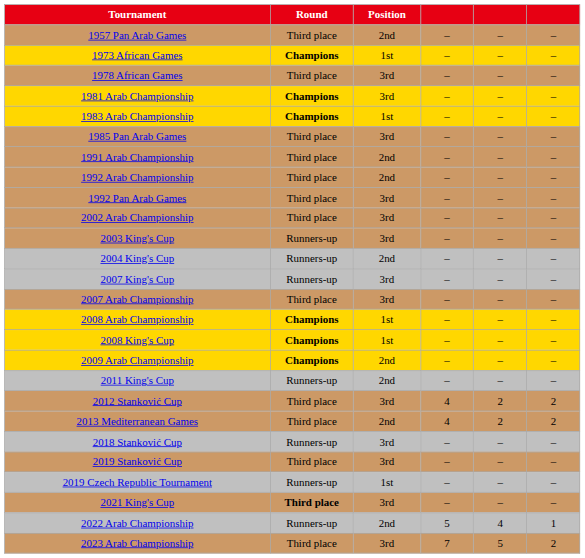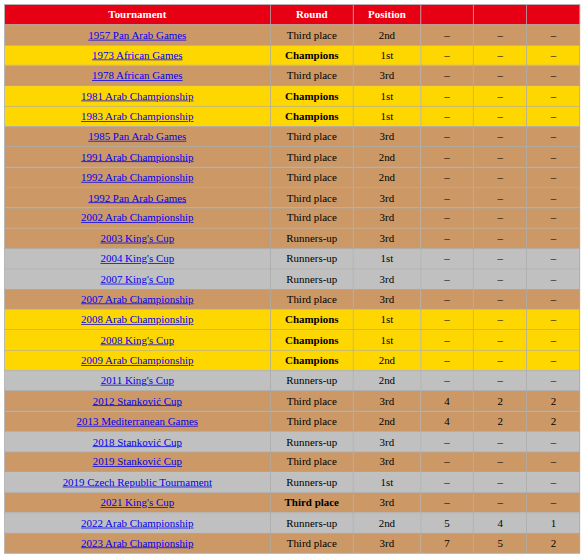 <table class="wikitable alternance" align="center" width="60%" style="font-size:90%; text-align:center; line-height:20px;">
 <tr>
 <th style="background:#E70013; color:white;"width="25%">Tournament</th>
 <th style="background:#E70013; color:white;"width="5%">Round</th>
 <th style="background:#E70013; color:white;"width="5%">Position</th>
 <th style="background:#E70013; color:white;"width="5%"></th>
 <th style="background:#E70013; color:white;"width="5%"></th>
 <th style="background:#E70013; color:white;"width="5%"></th>
 </tr>
 <tr bgcolor="#cc9966">
 <td> <a href='#'>1957 Pan Arab Games</a></td>
 <td>Third place</td>
 <td>2nd</td>
 <td>–</td>
 <td>–</td>
 <td>–</td>
 </tr>
 <tr bgcolor="gold">
 <td> <a href='#'>1973 African Games</a></td>
 <td><strong>Champions</strong></td>
 <td>1st</td>
 <td>–</td>
 <td>–</td>
 <td>–</td>
 </tr>
 <tr bgcolor="#cc9966">
 <td> <a href='#'>1978 African Games</a></td>
 <td>Third place</td>
 <td>3rd</td>
 <td>–</td>
 <td>–</td>
 <td>–</td>
 </tr>
 <tr bgcolor="gold">
 <td> <a href='#'>1981 Arab Championship</a></td>
 <td><strong>Champions</strong></td>
-<td>3rd</td>
+<td>1st</td>
 <td>–</td>
 <td>–</td>
 <td>–</td>
 </tr>
 <tr bgcolor="gold">
 <td> <a href='#'>1983 Arab Championship</a></td>
 <td><strong>Champions</strong></td>
 <td>1st</td>
 <td>–</td>
 <td>–</td>
 <td>–</td>
 </tr>
 <tr bgcolor="#cc9966">
 <td> <a href='#'>1985 Pan Arab Games</a></td>
 <td>Third place</td>
 <td>3rd</td>
 <td>–</td>
 <td>–</td>
 <td>–</td>
 </tr>
 <tr bgcolor="#cc9966">
 <td> <a href='#'>1991 Arab Championship</a></td>
 <td>Third place</td>
 <td>2nd</td>
 <td>–</td>
 <td>–</td>
 <td>–</td>
 </tr>
 <tr bgcolor="#cc9966">
 <td> <a href='#'>1992 Arab Championship</a></td>
 <td>Third place</td>
 <td>2nd</td>
 <td>–</td>
 <td>–</td>
 <td>–</td>
 </tr>
 <tr bgcolor="#cc9966">
 <td> <a href='#'>1992 Pan Arab Games</a></td>
 <td>Third place</td>
 <td>3rd</td>
 <td>–</td>
 <td>–</td>
 <td>–</td>
 </tr>
 <tr bgcolor="#cc9966">
 <td> <a href='#'>2002 Arab Championship</a></td>
 <td>Third place</td>
 <td>3rd</td>
 <td>–</td>
 <td>–</td>
 <td>–</td>
 </tr>
 <tr bgcolor="#cc9966">
 <td> <a href='#'>2003 King's Cup</a></td>
 <td>Runners-up</td>
 <td>3rd</td>
 <td>–</td>
 <td>–</td>
 <td>–</td>
 </tr>
 <tr bgcolor="silver">
 <td> <a href='#'>2004 King's Cup</a></td>
 <td>Runners-up</td>
-<td>2nd</td>
+<td>1st</td>
 <td>–</td>
 <td>–</td>
 <td>–</td>
 </tr>
 <tr bgcolor="silver">
 <td> <a href='#'>2007 King's Cup</a></td>
 <td>Runners-up</td>
 <td>3rd</td>
 <td>–</td>
 <td>–</td>
 <td>–</td>
 </tr>
 <tr bgcolor="#cc9966">
 <td> <a href='#'>2007 Arab Championship</a></td>
 <td>Third place</td>
 <td>3rd</td>
 <td>–</td>
 <td>–</td>
 <td>–</td>
 </tr>
 <tr bgcolor="gold">
 <td> <a href='#'>2008 Arab Championship</a></td>
 <td><strong>Champions</strong></td>
 <td>1st</td>
 <td>–</td>
 <td>–</td>
 <td>–</td>
 </tr>
 <tr bgcolor="gold">
 <td> <a href='#'>2008 King's Cup</a></td>
 <td><strong>Champions</strong></td>
 <td>1st</td>
 <td>–</td>
 <td>–</td>
 <td>–</td>
 </tr>
 <tr bgcolor="gold">
 <td> <a href='#'>2009 Arab Championship</a></td>
 <td><strong>Champions</strong></td>
 <td>2nd</td>
 <td>–</td>
 <td>–</td>
 <td>–</td>
 </tr>
 <tr bgcolor="silver">
 <td> <a href='#'>2011 King's Cup</a></td>
 <td>Runners-up</td>
 <td>2nd</td>
 <td>–</td>
 <td>–</td>
 <td>–</td>
 </tr>
 <tr bgcolor="#cc9966">
 <td> <a href='#'>2012 Stanković Cup</a></td>
 <td>Third place</td>
 <td>3rd</td>
 <td>4</td>
 <td>2</td>
 <td>2</td>
 </tr>
 <tr bgcolor="#cc9966">
 <td> <a href='#'>2013 Mediterranean Games</a></td>
 <td>Third place</td>
 <td>2nd</td>
 <td>4</td>
 <td>2</td>
 <td>2</td>
 </tr>
 <tr bgcolor="silver">
 <td> <a href='#'>2018 Stanković Cup</a></td>
 <td>Runners-up</td>
 <td>3rd</td>
 <td>–</td>
 <td>–</td>
 <td>–</td>
 </tr>
 <tr bgcolor="#cc9966">
 <td> <a href='#'>2019 Stanković Cup</a></td>
 <td>Third place</td>
 <td>3rd</td>
 <td>–</td>
 <td>–</td>
 <td>–</td>
 </tr>
 <tr bgcolor="silver">
 <td> <a href='#'>2019 Czech Republic Tournament</a></td>
 <td>Runners-up</td>
 <td>1st</td>
 <td>–</td>
 <td>–</td>
 <td>–</td>
 </tr>
 <tr bgcolor="#cc9966">
 <td> <a href='#'>2021 King's Cup</a></td>
 <td><strong>Third place</strong></td>
 <td>3rd</td>
 <td>–</td>
 <td>–</td>
 <td>–</td>
 </tr>
 <tr bgcolor="silver">
 <td> <a href='#'>2022 Arab Championship</a></td>
 <td>Runners-up</td>
 <td>2nd</td>
 <td>5</td>
 <td>4</td>
 <td>1</td>
 </tr>
 <tr bgcolor="#cc9966">
 <td> <a href='#'>2023 Arab Championship</a></td>
 <td>Third place</td>
 <td>3rd</td>
 <td>7</td>
 <td>5</td>
 <td>2</td>
 </tr>
 </table>
